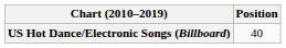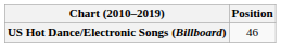 <table class="wikitable plainrowheaders" style="text-align:center">
 <tr>
 <th scope="col">Chart (2010–2019)</th>
 <th scope="col">Position</th>
 </tr>
 <tr>
 <th scope="row">US Hot Dance/Electronic Songs (<em>Billboard</em>)</th>
-<td>40</td>
+<td>46</td>
 </tr>
 </table>
